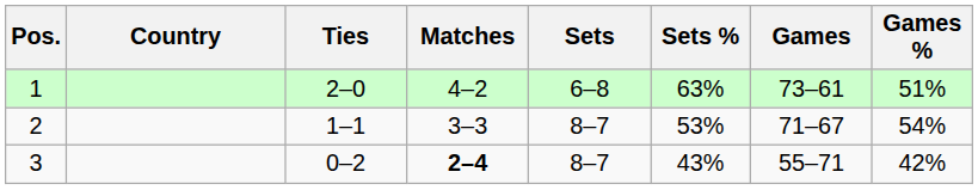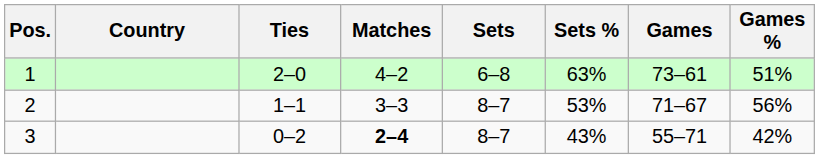 <table class="wikitable nowrap" style=text-align:center>
 <tr>
 <th>Pos.</th>
 <th width=140>Country</th>
 <th width=75>Ties</th>
 <th width=75>Matches</th>
 <th width=75>Sets</th>
 <th width=60>Sets %</th>
 <th width=75>Games</th>
 <th width=60>Games %</th>
 </tr>
 <tr bgcolor=ccffcc>
 <td>1</td>
 <td align=left></td>
 <td>2–0</td>
 <td>4–2</td>
 <td>6–8</td>
 <td>63%</td>
 <td>73–61</td>
 <td>51%</td>
 </tr>
 <tr>
 <td>2</td>
 <td align=left></td>
 <td>1–1</td>
 <td>3–3</td>
 <td>8–7</td>
 <td>53%</td>
 <td>71–67</td>
-<td>54%</td>
+<td>56%</td>
 </tr>
 <tr>
 <td>3</td>
 <td align=left></td>
 <td>0–2</td>
 <td><strong>2–4</strong></td>
 <td>8–7</td>
 <td>43%</td>
 <td>55–71</td>
 <td>42%</td>
 </tr>
 </table>
